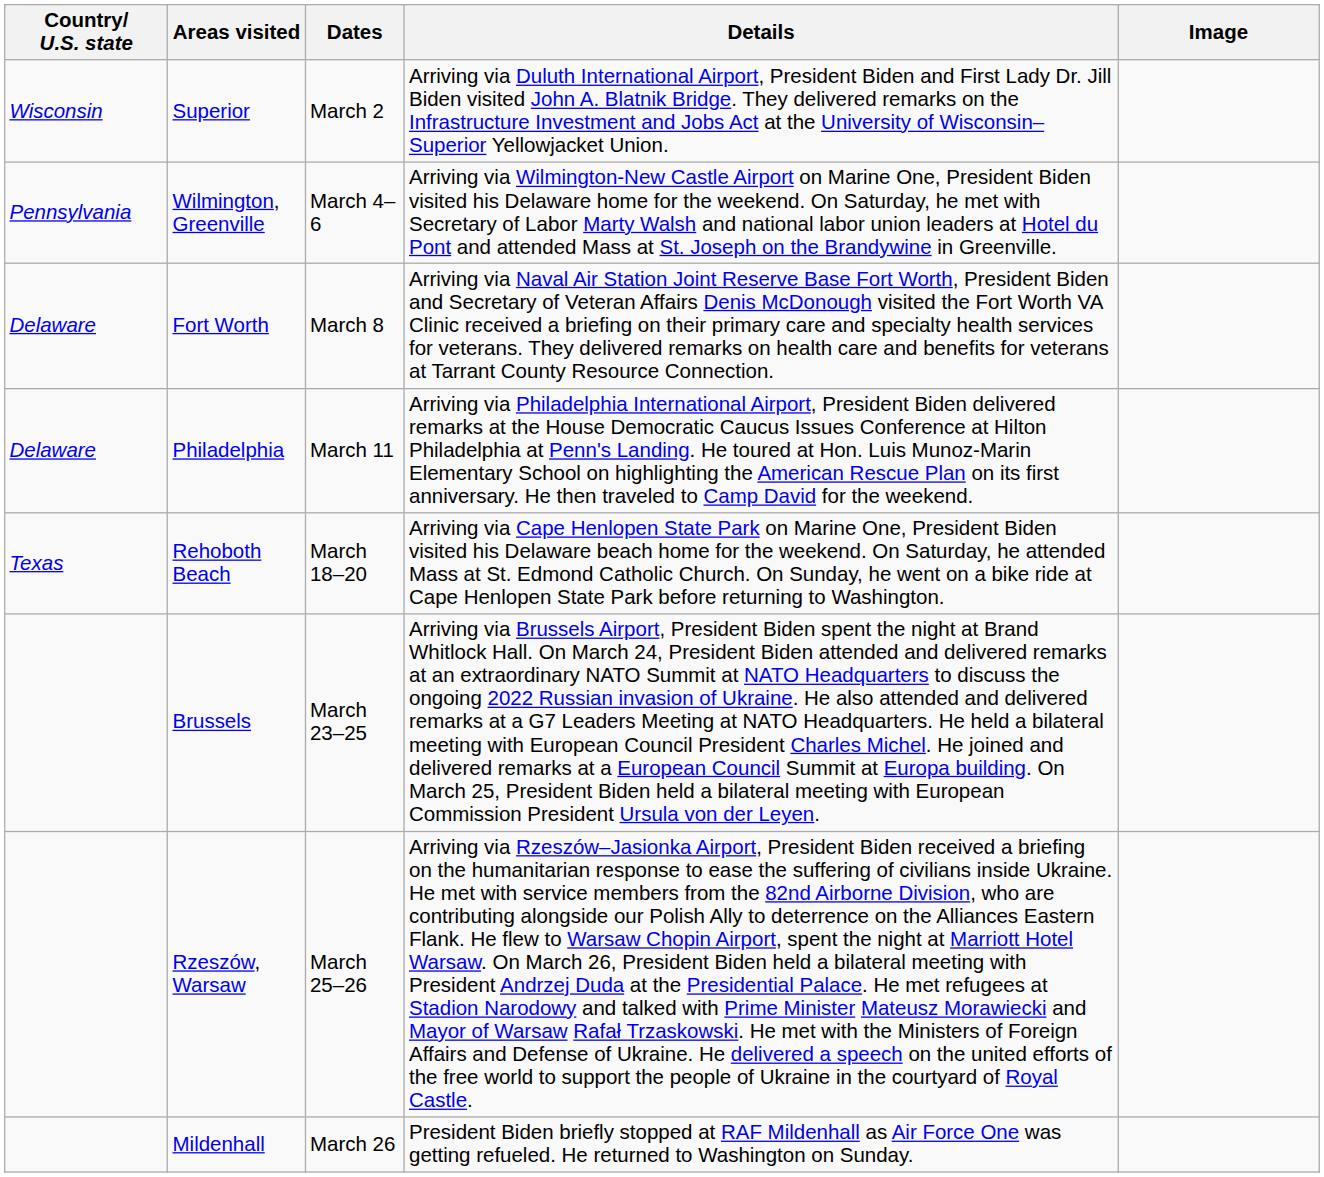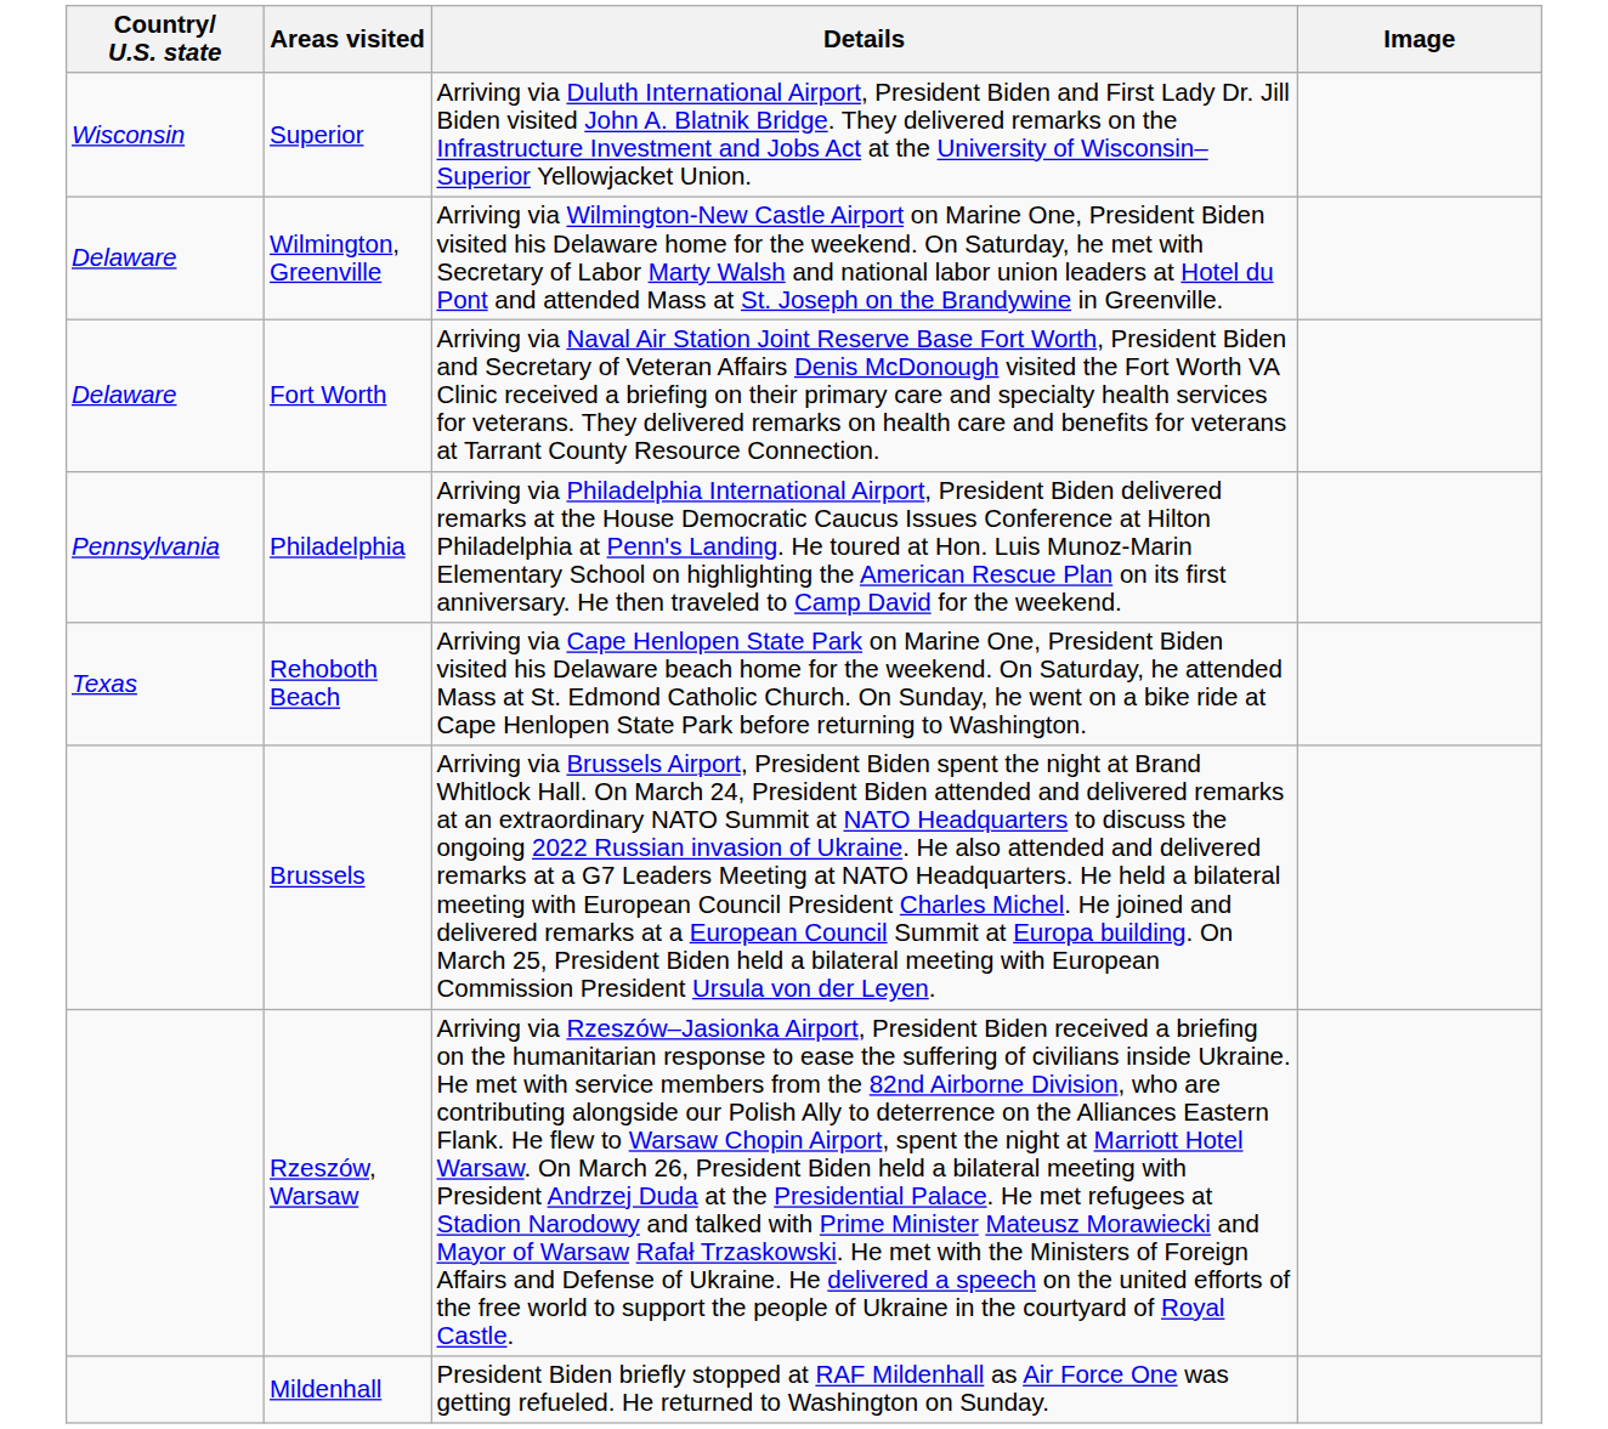 <table class="wikitable" style="margin: 1em auto 1em auto">
 <tr>
 <th width="120">Country/<br><em>U.S. state</em></th>
 <th width="100">Areas visited</th>
-<th width="70">Dates</th>
 <th width="550">Details</th>
 <th width="150">Image</th>
 </tr>
 <tr>
 <td> <em><a href='#'>Wisconsin</a></em></td>
 <td><a href='#'>Superior</a></td>
-<td>March 2</td>
 <td>Arriving via <a href='#'>Duluth International Airport</a>, President Biden and First Lady Dr. Jill Biden visited <a href='#'>John A. Blatnik Bridge</a>. They delivered remarks on the <a href='#'>Infrastructure Investment and Jobs Act</a> at the <a href='#'>University of Wisconsin–Superior</a> Yellowjacket Union.</td>
 <td></td>
 </tr>
 <tr>
-<td> <em><a href='#'>Pennsylvania</a></em></td>
+<td> <em><a href='#'>Delaware</a></em></td>
 <td><a href='#'>Wilmington</a>, <a href='#'>Greenville</a></td>
-<td>March 4–6</td>
 <td>Arriving via <a href='#'>Wilmington-New Castle Airport</a> on Marine One, President Biden visited his Delaware home for the weekend. On Saturday, he met with Secretary of Labor <a href='#'>Marty Walsh</a> and national labor union leaders at <a href='#'>Hotel du Pont</a> and attended Mass at <a href='#'>St. Joseph on the Brandywine</a> in Greenville.</td>
 <td></td>
 </tr>
 <tr>
 <td> <em><a href='#'>Delaware</a></em></td>
 <td><a href='#'>Fort Worth</a></td>
-<td>March 8</td>
 <td>Arriving via <a href='#'>Naval Air Station Joint Reserve Base Fort Worth</a>, President Biden and Secretary of Veteran Affairs <a href='#'>Denis McDonough</a> visited the Fort Worth VA Clinic received a briefing on their primary care and specialty health services for veterans. They delivered remarks on health care and benefits for veterans at Tarrant County Resource Connection.</td>
 <td></td>
 </tr>
 <tr>
-<td> <em><a href='#'>Delaware</a></em></td>
+<td> <em><a href='#'>Pennsylvania</a></em></td>
 <td><a href='#'>Philadelphia</a></td>
-<td>March 11</td>
 <td>Arriving via <a href='#'>Philadelphia International Airport</a>, President Biden delivered remarks at the House Democratic Caucus Issues Conference at Hilton Philadelphia at <a href='#'>Penn's Landing</a>. He toured at Hon. Luis Munoz-Marin Elementary School on highlighting the <a href='#'>American Rescue Plan</a> on its first anniversary. He then traveled to <a href='#'>Camp David</a> for the weekend.</td>
 <td></td>
 </tr>
 <tr>
 <td> <em><a href='#'>Texas</a></em></td>
 <td><a href='#'>Rehoboth Beach</a></td>
-<td>March 18–20</td>
 <td>Arriving via <a href='#'>Cape Henlopen State Park</a> on Marine One, President Biden visited his Delaware beach home for the weekend. On Saturday, he attended Mass at St. Edmond Catholic Church. On Sunday, he went on a bike ride at Cape Henlopen State Park before returning to Washington.</td>
 <td></td>
 </tr>
 <tr>
 <td></td>
 <td><a href='#'>Brussels</a></td>
-<td>March 23–25</td>
 <td>Arriving via <a href='#'>Brussels Airport</a>, President Biden spent the night at Brand Whitlock Hall. On March 24, President Biden attended and delivered remarks at an extraordinary NATO Summit at <a href='#'>NATO Headquarters</a> to discuss the ongoing <a href='#'>2022 Russian invasion of Ukraine</a>. He also attended and delivered remarks at a G7 Leaders Meeting at NATO Headquarters. He held a bilateral meeting with European Council President <a href='#'>Charles Michel</a>. He joined and delivered remarks at a <a href='#'>European Council</a> Summit at <a href='#'>Europa building</a>. On March 25, President Biden held a bilateral meeting with European Commission President <a href='#'>Ursula von der Leyen</a>.</td>
 <td></td>
 </tr>
 <tr>
 <td></td>
 <td><a href='#'>Rzeszów</a>, <a href='#'>Warsaw</a></td>
-<td>March 25–26</td>
 <td>Arriving via <a href='#'>Rzeszów–Jasionka Airport</a>, President Biden received a briefing on the humanitarian response to ease the suffering of civilians inside Ukraine. He met with service members from the <a href='#'>82nd Airborne Division</a>, who are contributing alongside our Polish Ally to deterrence on the Alliances Eastern Flank. He flew to <a href='#'>Warsaw Chopin Airport</a>, spent the night at <a href='#'>Marriott Hotel Warsaw</a>. On March 26, President Biden held a bilateral meeting with President <a href='#'>Andrzej Duda</a> at the <a href='#'>Presidential Palace</a>. He met refugees at <a href='#'>Stadion Narodowy</a> and talked with <a href='#'>Prime Minister</a> <a href='#'>Mateusz Morawiecki</a> and <a href='#'>Mayor of Warsaw</a> <a href='#'>Rafał Trzaskowski</a>. He met with the Ministers of Foreign Affairs and Defense of Ukraine. He <a href='#'>delivered a speech</a> on the united efforts of the free world to support the people of Ukraine in the courtyard of <a href='#'>Royal Castle</a>.</td>
 <td></td>
 </tr>
 <tr>
 <td></td>
 <td><a href='#'>Mildenhall</a></td>
-<td>March 26</td>
 <td>President Biden briefly stopped at <a href='#'>RAF Mildenhall</a> as <a href='#'>Air Force One</a> was getting refueled. He returned to Washington on Sunday.</td>
 <td></td>
 </tr>
 </table>
